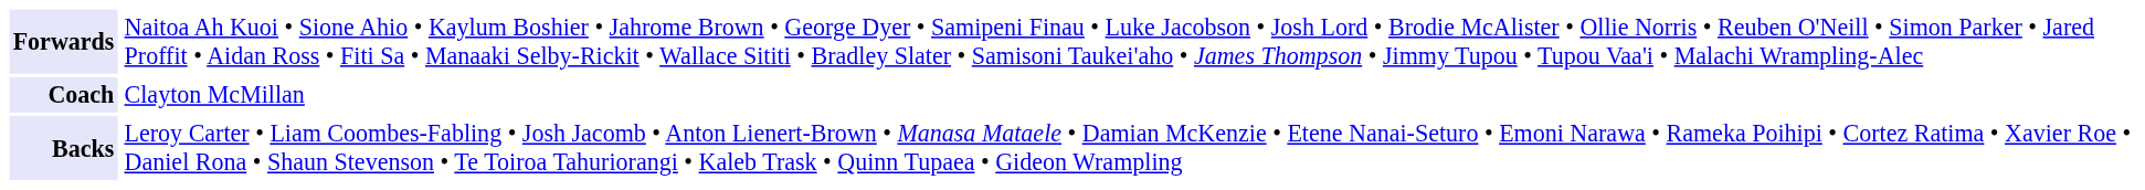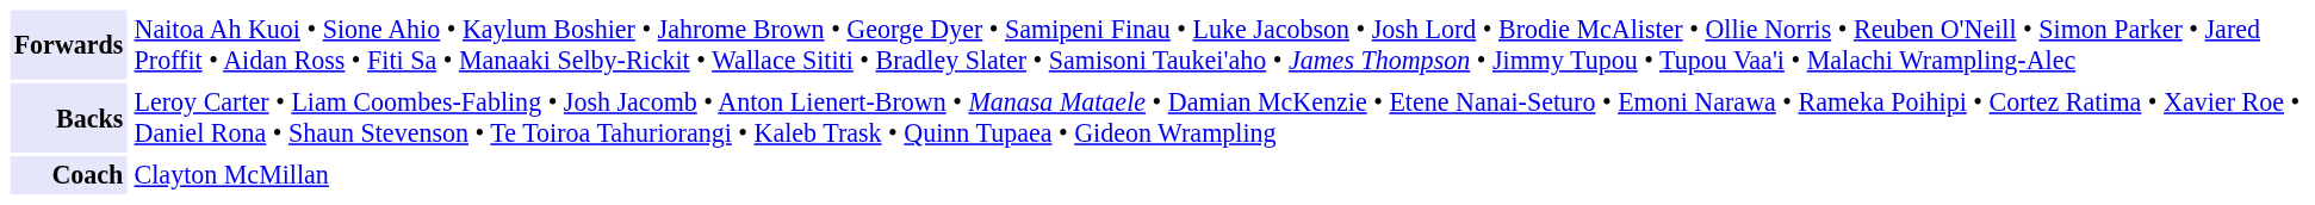 <table cellpadding="2" style="border: 1px solid white; font-size:90%;">
 <tr>
 <td style="text-align:right" bgcolor="lavender"><strong>Forwards</strong></td>
 <td style="text-align:left"><a href='#'>Naitoa Ah Kuoi</a> • <a href='#'>Sione Ahio</a> • <a href='#'>Kaylum Boshier</a> • <a href='#'>Jahrome Brown</a> • <a href='#'>George Dyer</a> • <a href='#'>Samipeni Finau</a> • <a href='#'>Luke Jacobson</a> • <a href='#'>Josh Lord</a> • <a href='#'>Brodie McAlister</a> • <a href='#'>Ollie Norris</a> • <a href='#'>Reuben O'Neill</a> • <a href='#'>Simon Parker</a> • <a href='#'>Jared Proffit</a> • <a href='#'>Aidan Ross</a> • <a href='#'>Fiti Sa</a> • <a href='#'>Manaaki Selby-Rickit</a> • <a href='#'>Wallace Sititi</a> • <a href='#'>Bradley Slater</a> • <a href='#'>Samisoni Taukei'aho</a> • <em><a href='#'>James Thompson</a></em> • <a href='#'>Jimmy Tupou</a> • <a href='#'>Tupou Vaa'i</a> • <a href='#'>Malachi Wrampling-Alec</a></td>
 </tr>
 <tr>
+<td style="text-align:right" bgcolor="lavender"><strong>Backs</strong></td>
+<td style="text-align:left"><a href='#'>Leroy Carter</a> • <a href='#'>Liam Coombes-Fabling</a> • <a href='#'>Josh Jacomb</a> • <a href='#'>Anton Lienert-Brown</a> • <em><a href='#'>Manasa Mataele</a></em> • <a href='#'>Damian McKenzie</a> • <a href='#'>Etene Nanai-Seturo</a> • <a href='#'>Emoni Narawa</a> • <a href='#'>Rameka Poihipi</a> • <a href='#'>Cortez Ratima</a> • <a href='#'>Xavier Roe</a> • <a href='#'>Daniel Rona</a> • <a href='#'>Shaun Stevenson</a> • <a href='#'>Te Toiroa Tahuriorangi</a> • <a href='#'>Kaleb Trask</a> • <a href='#'>Quinn Tupaea</a> • <a href='#'>Gideon Wrampling</a></td>
+</tr>
+<tr>
 <td style="text-align:right" bgcolor="lavender"><strong>Coach</strong></td>
 <td style="text-align:left"><a href='#'>Clayton McMillan</a></td>
 </tr>
-<tr>
-<td style="text-align:right" bgcolor="lavender"><strong>Backs</strong></td>
-<td style="text-align:left"><a href='#'>Leroy Carter</a> • <a href='#'>Liam Coombes-Fabling</a> • <a href='#'>Josh Jacomb</a> • <a href='#'>Anton Lienert-Brown</a> • <em><a href='#'>Manasa Mataele</a></em> • <a href='#'>Damian McKenzie</a> • <a href='#'>Etene Nanai-Seturo</a> • <a href='#'>Emoni Narawa</a> • <a href='#'>Rameka Poihipi</a> • <a href='#'>Cortez Ratima</a> • <a href='#'>Xavier Roe</a> • <a href='#'>Daniel Rona</a> • <a href='#'>Shaun Stevenson</a> • <a href='#'>Te Toiroa Tahuriorangi</a> • <a href='#'>Kaleb Trask</a> • <a href='#'>Quinn Tupaea</a> • <a href='#'>Gideon Wrampling</a></td>
-</tr>
 </table>
